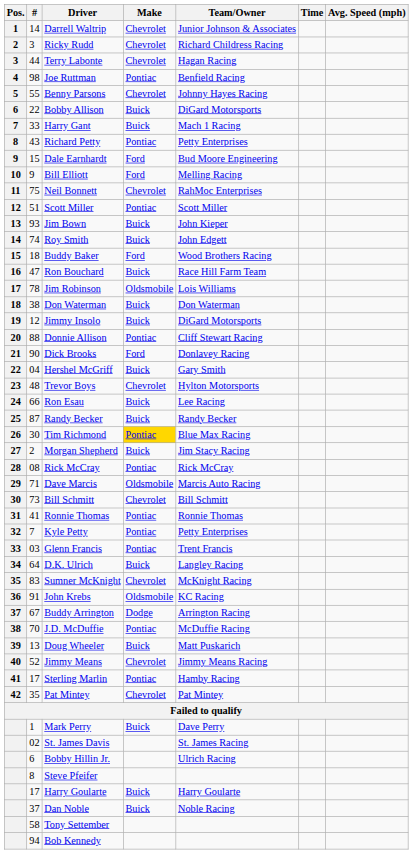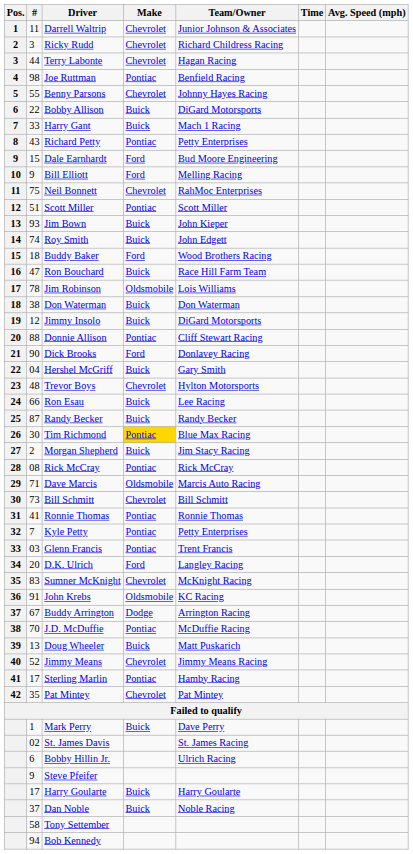 <table class="wikitable">
 <tr>
 <th>Pos.</th>
 <th>#</th>
 <th>Driver</th>
 <th>Make</th>
 <th>Team/Owner</th>
 <th>Time</th>
 <th>Avg. Speed (mph)</th>
 </tr>
 <tr>
 <th>1</th>
-<td>14</td>
+<td>11</td>
 <td><a href='#'>Darrell Waltrip</a></td>
 <td><a href='#'>Chevrolet</a></td>
 <td><a href='#'>Junior Johnson & Associates</a></td>
 <td></td>
 <td></td>
 </tr>
 <tr>
 <th>2</th>
 <td>3</td>
 <td><a href='#'>Ricky Rudd</a></td>
 <td><a href='#'>Chevrolet</a></td>
 <td><a href='#'>Richard Childress Racing</a></td>
 <td></td>
 <td></td>
 </tr>
 <tr>
 <th>3</th>
 <td>44</td>
 <td><a href='#'>Terry Labonte</a></td>
 <td><a href='#'>Chevrolet</a></td>
 <td><a href='#'>Hagan Racing</a></td>
 <td></td>
 <td></td>
 </tr>
 <tr>
 <th>4</th>
 <td>98</td>
 <td><a href='#'>Joe Ruttman</a></td>
 <td><a href='#'>Pontiac</a></td>
 <td><a href='#'>Benfield Racing</a></td>
 <td></td>
 <td></td>
 </tr>
 <tr>
 <th>5</th>
 <td>55</td>
 <td><a href='#'>Benny Parsons</a></td>
 <td><a href='#'>Chevrolet</a></td>
 <td><a href='#'>Johnny Hayes Racing</a></td>
 <td></td>
 <td></td>
 </tr>
 <tr>
 <th>6</th>
 <td>22</td>
 <td><a href='#'>Bobby Allison</a></td>
 <td><a href='#'>Buick</a></td>
 <td><a href='#'>DiGard Motorsports</a></td>
 <td></td>
 <td></td>
 </tr>
 <tr>
 <th>7</th>
 <td>33</td>
 <td><a href='#'>Harry Gant</a></td>
 <td><a href='#'>Buick</a></td>
 <td><a href='#'>Mach 1 Racing</a></td>
 <td></td>
 <td></td>
 </tr>
 <tr>
 <th>8</th>
 <td>43</td>
 <td><a href='#'>Richard Petty</a></td>
 <td><a href='#'>Pontiac</a></td>
 <td><a href='#'>Petty Enterprises</a></td>
 <td></td>
 <td></td>
 </tr>
 <tr>
 <th>9</th>
 <td>15</td>
 <td><a href='#'>Dale Earnhardt</a></td>
 <td><a href='#'>Ford</a></td>
 <td><a href='#'>Bud Moore Engineering</a></td>
 <td></td>
 <td></td>
 </tr>
 <tr>
 <th>10</th>
 <td>9</td>
 <td><a href='#'>Bill Elliott</a></td>
 <td><a href='#'>Ford</a></td>
 <td><a href='#'>Melling Racing</a></td>
 <td></td>
 <td></td>
 </tr>
 <tr>
 <th>11</th>
 <td>75</td>
 <td><a href='#'>Neil Bonnett</a></td>
 <td><a href='#'>Chevrolet</a></td>
 <td><a href='#'>RahMoc Enterprises</a></td>
 <td></td>
 <td></td>
 </tr>
 <tr>
 <th>12</th>
 <td>51</td>
 <td><a href='#'>Scott Miller</a></td>
 <td><a href='#'>Pontiac</a></td>
 <td><a href='#'>Scott Miller</a></td>
 <td></td>
 <td></td>
 </tr>
 <tr>
 <th>13</th>
 <td>93</td>
 <td><a href='#'>Jim Bown</a></td>
 <td><a href='#'>Buick</a></td>
 <td><a href='#'>John Kieper</a></td>
 <td></td>
 <td></td>
 </tr>
 <tr>
 <th>14</th>
 <td>74</td>
 <td><a href='#'>Roy Smith</a></td>
 <td><a href='#'>Buick</a></td>
 <td><a href='#'>John Edgett</a></td>
 <td></td>
 <td></td>
 </tr>
 <tr>
 <th>15</th>
 <td>18</td>
 <td><a href='#'>Buddy Baker</a></td>
 <td><a href='#'>Ford</a></td>
 <td><a href='#'>Wood Brothers Racing</a></td>
 <td></td>
 <td></td>
 </tr>
 <tr>
 <th>16</th>
 <td>47</td>
 <td><a href='#'>Ron Bouchard</a></td>
 <td><a href='#'>Buick</a></td>
 <td><a href='#'>Race Hill Farm Team</a></td>
 <td></td>
 <td></td>
 </tr>
 <tr>
 <th>17</th>
 <td>78</td>
 <td><a href='#'>Jim Robinson</a></td>
 <td><a href='#'>Oldsmobile</a></td>
 <td><a href='#'>Lois Williams</a></td>
 <td></td>
 <td></td>
 </tr>
 <tr>
 <th>18</th>
 <td>38</td>
 <td><a href='#'>Don Waterman</a></td>
 <td><a href='#'>Buick</a></td>
 <td><a href='#'>Don Waterman</a></td>
 <td></td>
 <td></td>
 </tr>
 <tr>
 <th>19</th>
 <td>12</td>
 <td><a href='#'>Jimmy Insolo</a></td>
 <td><a href='#'>Buick</a></td>
 <td><a href='#'>DiGard Motorsports</a></td>
 <td></td>
 <td></td>
 </tr>
 <tr>
 <th>20</th>
 <td>88</td>
 <td><a href='#'>Donnie Allison</a></td>
 <td><a href='#'>Pontiac</a></td>
 <td><a href='#'>Cliff Stewart Racing</a></td>
 <td></td>
 <td></td>
 </tr>
 <tr>
 <th>21</th>
 <td>90</td>
 <td><a href='#'>Dick Brooks</a></td>
 <td><a href='#'>Ford</a></td>
 <td><a href='#'>Donlavey Racing</a></td>
 <td></td>
 <td></td>
 </tr>
 <tr>
 <th>22</th>
 <td>04</td>
 <td><a href='#'>Hershel McGriff</a></td>
 <td><a href='#'>Buick</a></td>
 <td><a href='#'>Gary Smith</a></td>
 <td></td>
 <td></td>
 </tr>
 <tr>
 <th>23</th>
 <td>48</td>
 <td><a href='#'>Trevor Boys</a></td>
 <td><a href='#'>Chevrolet</a></td>
 <td><a href='#'>Hylton Motorsports</a></td>
 <td></td>
 <td></td>
 </tr>
 <tr>
 <th>24</th>
 <td>66</td>
 <td><a href='#'>Ron Esau</a></td>
 <td><a href='#'>Buick</a></td>
 <td><a href='#'>Lee Racing</a></td>
 <td></td>
 <td></td>
 </tr>
 <tr>
 <th>25</th>
 <td>87</td>
 <td><a href='#'>Randy Becker</a></td>
 <td><a href='#'>Buick</a></td>
 <td><a href='#'>Randy Becker</a></td>
 <td></td>
 <td></td>
 </tr>
 <tr>
 <th>26</th>
 <td>30</td>
 <td><a href='#'>Tim Richmond</a></td>
 <td style="background: gold;"><a href='#'>Pontiac</a></td>
 <td><a href='#'>Blue Max Racing</a></td>
 <td></td>
 <td></td>
 </tr>
 <tr>
 <th>27</th>
 <td>2</td>
 <td><a href='#'>Morgan Shepherd</a></td>
 <td><a href='#'>Buick</a></td>
 <td><a href='#'>Jim Stacy Racing</a></td>
 <td></td>
 <td></td>
 </tr>
 <tr>
 <th>28</th>
 <td>08</td>
 <td><a href='#'>Rick McCray</a></td>
 <td><a href='#'>Pontiac</a></td>
 <td><a href='#'>Rick McCray</a></td>
 <td></td>
 <td></td>
 </tr>
 <tr>
 <th>29</th>
 <td>71</td>
 <td><a href='#'>Dave Marcis</a></td>
 <td><a href='#'>Oldsmobile</a></td>
 <td><a href='#'>Marcis Auto Racing</a></td>
 <td></td>
 <td></td>
 </tr>
 <tr>
 <th>30</th>
 <td>73</td>
 <td><a href='#'>Bill Schmitt</a></td>
 <td><a href='#'>Chevrolet</a></td>
 <td><a href='#'>Bill Schmitt</a></td>
 <td></td>
 <td></td>
 </tr>
 <tr>
 <th>31</th>
 <td>41</td>
 <td><a href='#'>Ronnie Thomas</a></td>
 <td><a href='#'>Pontiac</a></td>
 <td><a href='#'>Ronnie Thomas</a></td>
 <td></td>
 <td></td>
 </tr>
 <tr>
 <th>32</th>
 <td>7</td>
 <td><a href='#'>Kyle Petty</a></td>
 <td><a href='#'>Pontiac</a></td>
 <td><a href='#'>Petty Enterprises</a></td>
 <td></td>
 <td></td>
 </tr>
 <tr>
 <th>33</th>
 <td>03</td>
 <td><a href='#'>Glenn Francis</a></td>
 <td><a href='#'>Pontiac</a></td>
 <td><a href='#'>Trent Francis</a></td>
 <td></td>
 <td></td>
 </tr>
 <tr>
 <th>34</th>
-<td>64</td>
+<td>20</td>
 <td><a href='#'>D.K. Ulrich</a></td>
-<td><a href='#'>Buick</a></td>
+<td><a href='#'>Ford</a></td>
 <td><a href='#'>Langley Racing</a></td>
 <td></td>
 <td></td>
 </tr>
 <tr>
 <th>35</th>
 <td>83</td>
 <td><a href='#'>Sumner McKnight</a></td>
 <td><a href='#'>Chevrolet</a></td>
 <td><a href='#'>McKnight Racing</a></td>
 <td></td>
 <td></td>
 </tr>
 <tr>
 <th>36</th>
 <td>91</td>
 <td><a href='#'>John Krebs</a></td>
 <td><a href='#'>Oldsmobile</a></td>
 <td><a href='#'>KC Racing</a></td>
 <td></td>
 <td></td>
 </tr>
 <tr>
 <th>37</th>
 <td>67</td>
 <td><a href='#'>Buddy Arrington</a></td>
 <td><a href='#'>Dodge</a></td>
 <td><a href='#'>Arrington Racing</a></td>
 <td></td>
 <td></td>
 </tr>
 <tr>
 <th>38</th>
 <td>70</td>
 <td><a href='#'>J.D. McDuffie</a></td>
 <td><a href='#'>Pontiac</a></td>
 <td><a href='#'>McDuffie Racing</a></td>
 <td></td>
 <td></td>
 </tr>
 <tr>
 <th>39</th>
 <td>13</td>
 <td><a href='#'>Doug Wheeler</a></td>
 <td><a href='#'>Buick</a></td>
 <td><a href='#'>Matt Puskarich</a></td>
 <td></td>
 <td></td>
 </tr>
 <tr>
 <th>40</th>
 <td>52</td>
 <td><a href='#'>Jimmy Means</a></td>
 <td><a href='#'>Chevrolet</a></td>
 <td><a href='#'>Jimmy Means Racing</a></td>
 <td></td>
 <td></td>
 </tr>
 <tr>
 <th>41</th>
 <td>17</td>
 <td><a href='#'>Sterling Marlin</a></td>
 <td><a href='#'>Pontiac</a></td>
 <td><a href='#'>Hamby Racing</a></td>
 <td></td>
 <td></td>
 </tr>
 <tr>
 <th>42</th>
 <td>35</td>
 <td><a href='#'>Pat Mintey</a></td>
 <td><a href='#'>Chevrolet</a></td>
 <td><a href='#'>Pat Mintey</a></td>
 <td></td>
 <td></td>
 </tr>
 <tr>
 <th colspan="7">Failed to qualify</th>
 </tr>
 <tr>
 <th></th>
 <td>1</td>
 <td><a href='#'>Mark Perry</a></td>
 <td><a href='#'>Buick</a></td>
 <td><a href='#'>Dave Perry</a></td>
 <td></td>
 <td></td>
 </tr>
 <tr>
 <th></th>
 <td>02</td>
 <td><a href='#'>St. James Davis</a></td>
 <td></td>
 <td><a href='#'>St. James Racing</a></td>
 <td></td>
 <td></td>
 </tr>
 <tr>
 <th></th>
 <td>6</td>
 <td><a href='#'>Bobby Hillin Jr.</a></td>
 <td></td>
 <td><a href='#'>Ulrich Racing</a></td>
 <td></td>
 <td></td>
 </tr>
 <tr>
 <th></th>
-<td>8</td>
+<td>9</td>
 <td><a href='#'>Steve Pfeifer</a></td>
 <td></td>
 <td></td>
 <td></td>
 <td></td>
 </tr>
 <tr>
 <th></th>
 <td>17</td>
 <td><a href='#'>Harry Goularte</a></td>
 <td><a href='#'>Buick</a></td>
 <td><a href='#'>Harry Goularte</a></td>
 <td></td>
 <td></td>
 </tr>
 <tr>
 <th></th>
 <td>37</td>
 <td><a href='#'>Dan Noble</a></td>
 <td><a href='#'>Buick</a></td>
 <td><a href='#'>Noble Racing</a></td>
 <td></td>
 <td></td>
 </tr>
 <tr>
 <th></th>
 <td>58</td>
 <td><a href='#'>Tony Settember</a></td>
 <td></td>
 <td></td>
 <td></td>
 <td></td>
 </tr>
 <tr>
 <th></th>
 <td>94</td>
 <td><a href='#'>Bob Kennedy</a></td>
 <td></td>
 <td></td>
 <td></td>
 <td></td>
 </tr>
 </table>
